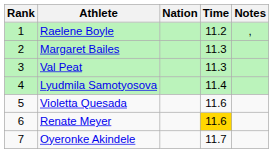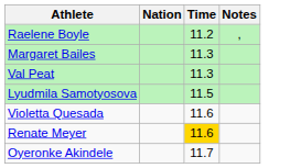 <table class="wikitable sortable" style="text-align:center">
 <tr>
-<th>Rank</th>
 <th>Athlete</th>
 <th>Nation</th>
 <th>Time</th>
 <th>Notes</th>
 </tr>
 <tr bgcolor=bbf3bb>
-<td>1</td>
 <td align=left><a href='#'>Raelene Boyle</a></td>
 <td align=left></td>
 <td>11.2</td>
 <td>, </td>
 </tr>
 <tr bgcolor=bbf3bb>
-<td>2</td>
 <td align=left><a href='#'>Margaret Bailes</a></td>
 <td align=left></td>
 <td>11.3</td>
 <td></td>
 </tr>
 <tr bgcolor=bbf3bb>
-<td>3</td>
 <td align=left><a href='#'>Val Peat</a></td>
 <td align=left></td>
 <td>11.3</td>
 <td></td>
 </tr>
 <tr bgcolor=bbf3bb>
-<td>4</td>
 <td align=left><a href='#'>Lyudmila Samotyosova</a></td>
 <td align=left></td>
-<td>11.4</td>
+<td>11.5</td>
 <td></td>
 </tr>
 <tr>
-<td>5</td>
 <td align=left><a href='#'>Violetta Quesada</a></td>
 <td align=left></td>
 <td>11.6</td>
 <td></td>
 </tr>
 <tr>
-<td>6</td>
 <td align=left><a href='#'>Renate Meyer</a></td>
 <td align=left></td>
 <td style="background: gold;">11.6</td>
 <td></td>
 </tr>
 <tr>
-<td>7</td>
 <td align=left><a href='#'>Oyeronke Akindele</a></td>
 <td align=left></td>
 <td>11.7</td>
 <td></td>
 </tr>
 </table>
